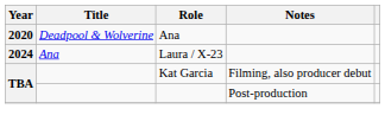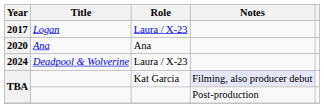 <table class="wikitable plainrowheaders sortable">
 <tr>
 <th scope="col">Year</th>
 <th scope="col">Title</th>
 <th scope="col">Role</th>
 <th scope="col" class="unsortable">Notes</th>
 <th scope="col" class="unsortable"></th>
 </tr>
 <tr>
+<th scope="row">2017</th>
+<td><em><a href='#'>Logan</a></em></td>
+<td><a href='#'>Laura / X-23</a></td>
+<td></td>
+<td style="text-align:center;"></td>
+</tr>
+<tr>
 <th scope="row">2020</th>
-<td><em><a href='#'>Deadpool & Wolverine</a></em></td>
+<td><em><a href='#'>Ana</a></em></td>
 <td>Ana</td>
 <td></td>
 <td style="text-align:center;"></td>
 </tr>
 <tr>
 <th scope="row">2024</th>
-<td><em><a href='#'>Ana</a></em></td>
+<td><em><a href='#'>Deadpool & Wolverine</a></em></td>
 <td>Laura / X-23</td>
 <td></td>
 <td style="text-align:center;"></td>
 </tr>
 <tr>
 <th scope="row" rowspan="2">TBA</th>
 <td></td>
 <td>Kat Garcia</td>
-<td>Filming, also producer debut</td>
+<td style="background: lavender;">Filming, also producer debut</td>
 <td style="text-align:center;"></td>
 </tr>
 <tr>
 <td></td>
 <td></td>
 <td>Post-production</td>
 <td style="text-align:center;"></td>
 </tr>
 <tr>
 </tr>
 </table>
